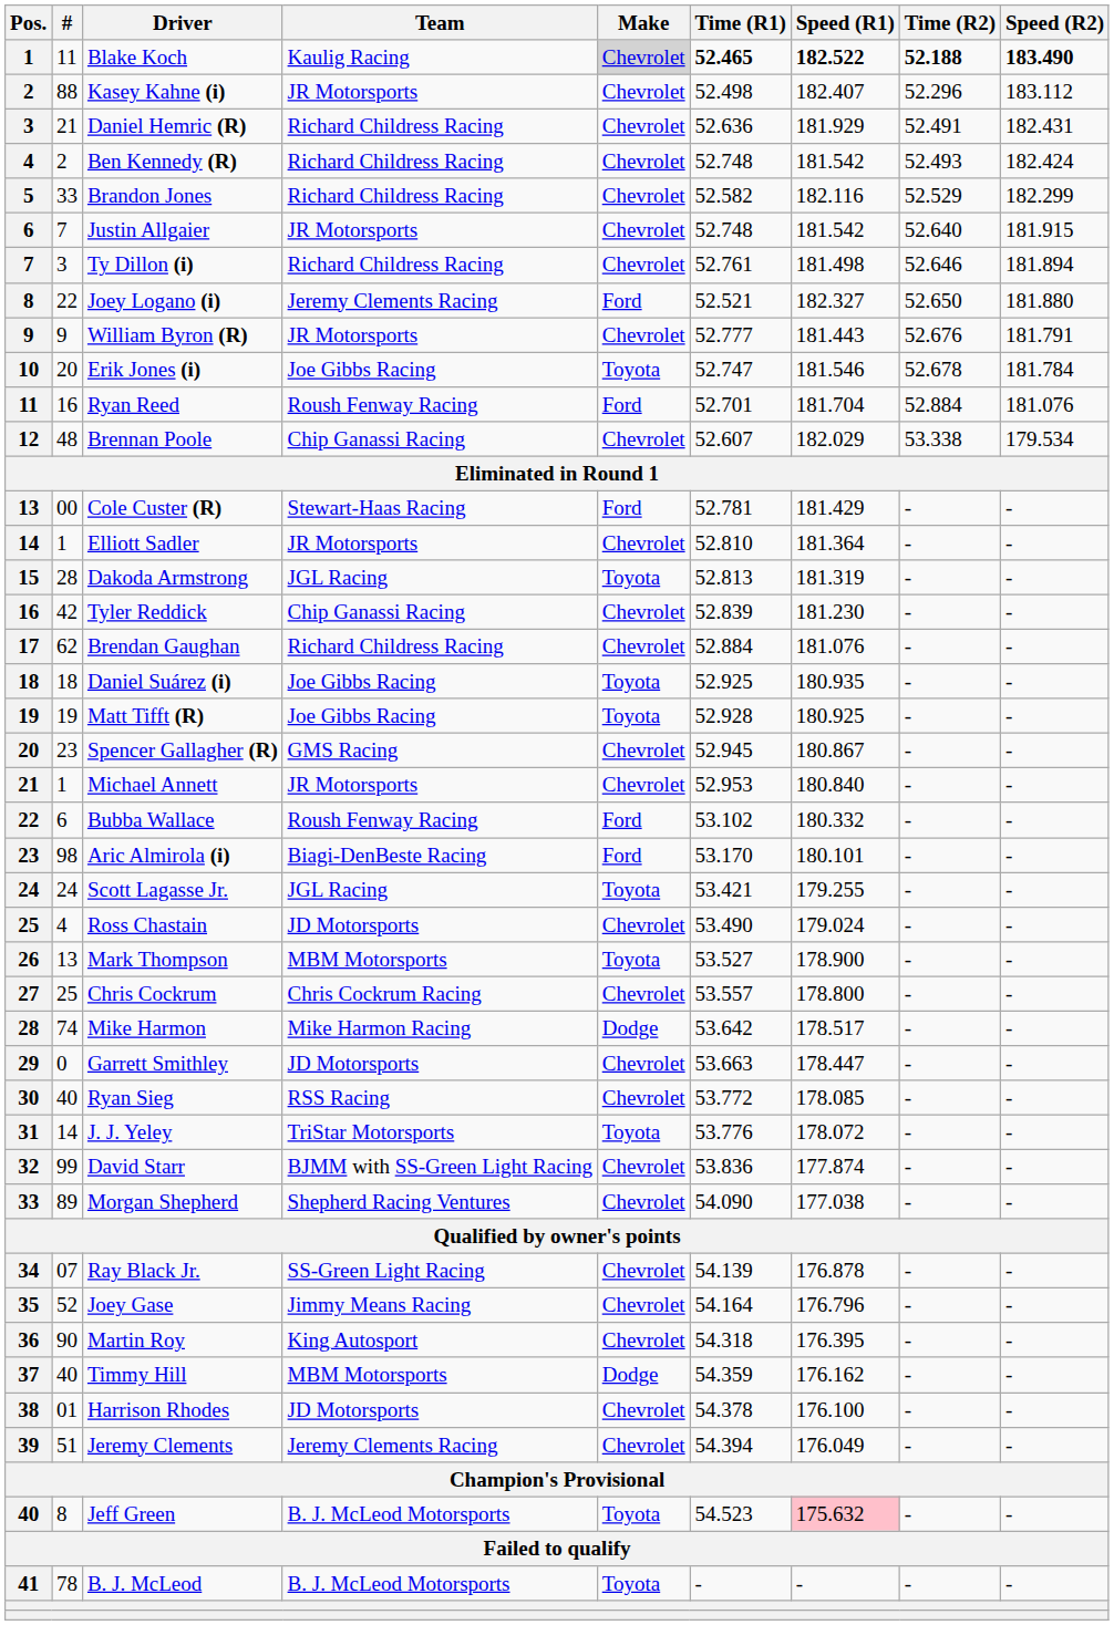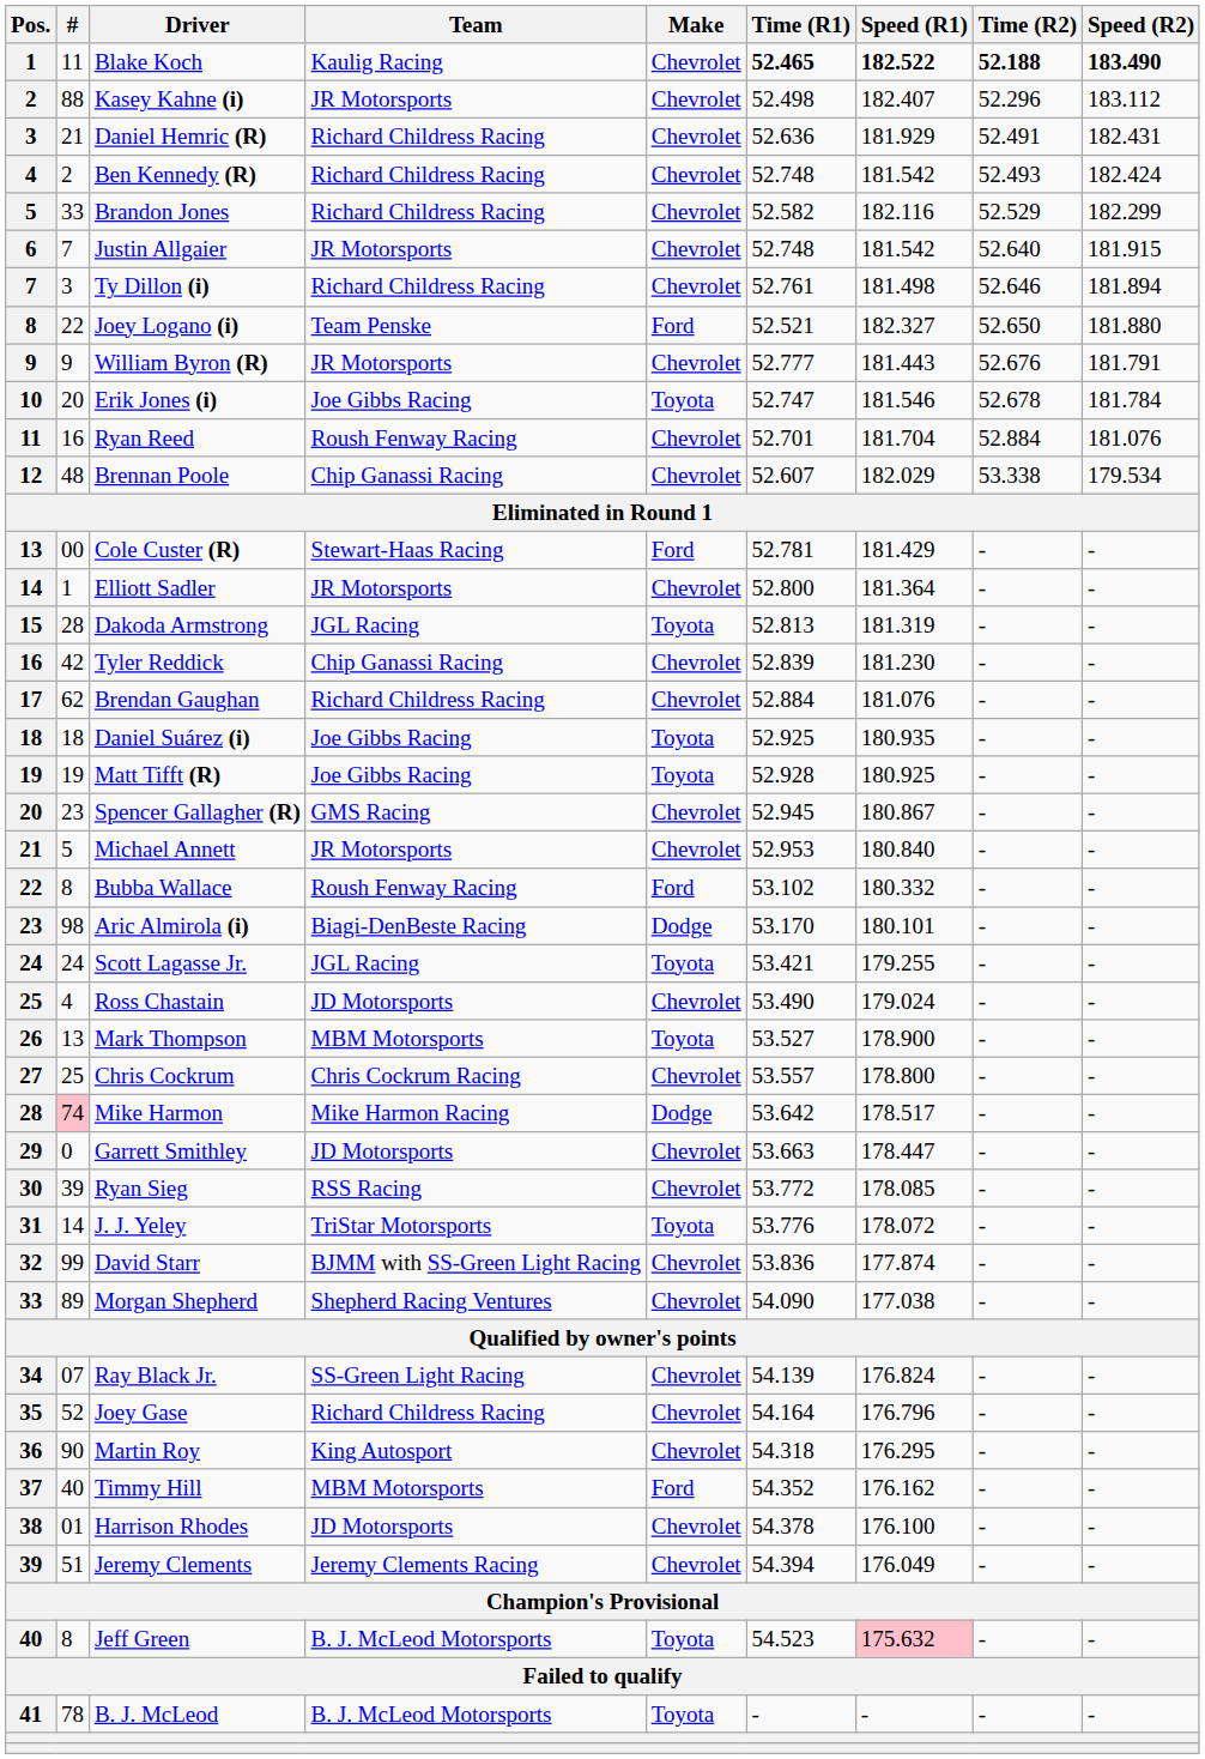 <table class="wikitable" style="font-size:95%">
 <tr>
 <th>Pos.</th>
 <th>#</th>
 <th>Driver</th>
 <th>Team</th>
 <th>Make</th>
 <th>Time (R1)</th>
 <th>Speed (R1)</th>
 <th>Time (R2)</th>
 <th>Speed (R2)</th>
 </tr>
 <tr>
 <th>1</th>
 <td>11</td>
 <td><a href='#'>Blake Koch</a></td>
 <td><a href='#'>Kaulig Racing</a></td>
-<td style="background: lightgrey;"><a href='#'>Chevrolet</a></td>
+<td><a href='#'>Chevrolet</a></td>
 <td><strong>52.465</strong></td>
 <td><strong>182.522</strong></td>
 <td><strong>52.188</strong></td>
 <td><strong>183.490</strong></td>
 </tr>
 <tr>
 <th>2</th>
 <td>88</td>
 <td><a href='#'>Kasey Kahne</a> <strong>(i)</strong></td>
 <td><a href='#'>JR Motorsports</a></td>
 <td><a href='#'>Chevrolet</a></td>
 <td>52.498</td>
 <td>182.407</td>
 <td>52.296</td>
 <td>183.112</td>
 </tr>
 <tr>
 <th>3</th>
 <td>21</td>
 <td><a href='#'>Daniel Hemric</a> <strong>(R)</strong></td>
 <td><a href='#'>Richard Childress Racing</a></td>
 <td><a href='#'>Chevrolet</a></td>
 <td>52.636</td>
 <td>181.929</td>
 <td>52.491</td>
 <td>182.431</td>
 </tr>
 <tr>
 <th>4</th>
 <td>2</td>
 <td><a href='#'>Ben Kennedy</a> <strong>(R)</strong></td>
 <td><a href='#'>Richard Childress Racing</a></td>
 <td><a href='#'>Chevrolet</a></td>
 <td>52.748</td>
 <td>181.542</td>
 <td>52.493</td>
 <td>182.424</td>
 </tr>
 <tr>
 <th>5</th>
 <td>33</td>
 <td><a href='#'>Brandon Jones</a></td>
 <td><a href='#'>Richard Childress Racing</a></td>
 <td><a href='#'>Chevrolet</a></td>
 <td>52.582</td>
 <td>182.116</td>
 <td>52.529</td>
 <td>182.299</td>
 </tr>
 <tr>
 <th>6</th>
 <td>7</td>
 <td><a href='#'>Justin Allgaier</a></td>
 <td><a href='#'>JR Motorsports</a></td>
 <td><a href='#'>Chevrolet</a></td>
 <td>52.748</td>
 <td>181.542</td>
 <td>52.640</td>
 <td>181.915</td>
 </tr>
 <tr>
 <th>7</th>
 <td>3</td>
 <td><a href='#'>Ty Dillon</a> <strong>(i)</strong></td>
 <td><a href='#'>Richard Childress Racing</a></td>
 <td><a href='#'>Chevrolet</a></td>
 <td>52.761</td>
 <td>181.498</td>
 <td>52.646</td>
 <td>181.894</td>
 </tr>
 <tr>
 <th>8</th>
 <td>22</td>
 <td><a href='#'>Joey Logano</a> <strong>(i)</strong></td>
-<td><a href='#'>Jeremy Clements Racing</a></td>
+<td><a href='#'>Team Penske</a></td>
 <td><a href='#'>Ford</a></td>
 <td>52.521</td>
 <td>182.327</td>
 <td>52.650</td>
 <td>181.880</td>
 </tr>
 <tr>
 <th>9</th>
 <td>9</td>
 <td><a href='#'>William Byron</a> <strong>(R)</strong></td>
 <td><a href='#'>JR Motorsports</a></td>
 <td><a href='#'>Chevrolet</a></td>
 <td>52.777</td>
 <td>181.443</td>
 <td>52.676</td>
 <td>181.791</td>
 </tr>
 <tr>
 <th>10</th>
 <td>20</td>
 <td><a href='#'>Erik Jones</a> <strong>(i)</strong></td>
 <td><a href='#'>Joe Gibbs Racing</a></td>
 <td><a href='#'>Toyota</a></td>
 <td>52.747</td>
 <td>181.546</td>
 <td>52.678</td>
 <td>181.784</td>
 </tr>
 <tr>
 <th>11</th>
 <td>16</td>
 <td><a href='#'>Ryan Reed</a></td>
 <td><a href='#'>Roush Fenway Racing</a></td>
-<td><a href='#'>Ford</a></td>
+<td><a href='#'>Chevrolet</a></td>
 <td>52.701</td>
 <td>181.704</td>
 <td>52.884</td>
 <td>181.076</td>
 </tr>
 <tr>
 <th>12</th>
 <td>48</td>
 <td><a href='#'>Brennan Poole</a></td>
 <td><a href='#'>Chip Ganassi Racing</a></td>
 <td><a href='#'>Chevrolet</a></td>
 <td>52.607</td>
 <td>182.029</td>
 <td>53.338</td>
 <td>179.534</td>
 </tr>
 <tr>
 <th colspan="9">Eliminated in Round 1</th>
 </tr>
 <tr>
 <th>13</th>
 <td>00</td>
 <td><a href='#'>Cole Custer</a> <strong>(R)</strong></td>
 <td><a href='#'>Stewart-Haas Racing</a></td>
 <td><a href='#'>Ford</a></td>
 <td>52.781</td>
 <td>181.429</td>
 <td>-</td>
 <td>-</td>
 </tr>
 <tr>
 <th>14</th>
 <td>1</td>
 <td><a href='#'>Elliott Sadler</a></td>
 <td><a href='#'>JR Motorsports</a></td>
 <td><a href='#'>Chevrolet</a></td>
-<td>52.810</td>
+<td>52.800</td>
 <td>181.364</td>
 <td>-</td>
 <td>-</td>
 </tr>
 <tr>
 <th>15</th>
 <td>28</td>
 <td><a href='#'>Dakoda Armstrong</a></td>
 <td><a href='#'>JGL Racing</a></td>
 <td><a href='#'>Toyota</a></td>
 <td>52.813</td>
 <td>181.319</td>
 <td>-</td>
 <td>-</td>
 </tr>
 <tr>
 <th>16</th>
 <td>42</td>
 <td><a href='#'>Tyler Reddick</a></td>
 <td><a href='#'>Chip Ganassi Racing</a></td>
 <td><a href='#'>Chevrolet</a></td>
 <td>52.839</td>
 <td>181.230</td>
 <td>-</td>
 <td>-</td>
 </tr>
 <tr>
 <th>17</th>
 <td>62</td>
 <td><a href='#'>Brendan Gaughan</a></td>
 <td><a href='#'>Richard Childress Racing</a></td>
 <td><a href='#'>Chevrolet</a></td>
 <td>52.884</td>
 <td>181.076</td>
 <td>-</td>
 <td>-</td>
 </tr>
 <tr>
 <th>18</th>
 <td>18</td>
 <td><a href='#'>Daniel Suárez</a> <strong>(i)</strong></td>
 <td><a href='#'>Joe Gibbs Racing</a></td>
 <td><a href='#'>Toyota</a></td>
 <td>52.925</td>
 <td>180.935</td>
 <td>-</td>
 <td>-</td>
 </tr>
 <tr>
 <th>19</th>
 <td>19</td>
 <td><a href='#'>Matt Tifft</a> <strong>(R)</strong></td>
 <td><a href='#'>Joe Gibbs Racing</a></td>
 <td><a href='#'>Toyota</a></td>
 <td>52.928</td>
 <td>180.925</td>
 <td>-</td>
 <td>-</td>
 </tr>
 <tr>
 <th>20</th>
 <td>23</td>
 <td><a href='#'>Spencer Gallagher</a> <strong>(R)</strong></td>
 <td><a href='#'>GMS Racing</a></td>
 <td><a href='#'>Chevrolet</a></td>
 <td>52.945</td>
 <td>180.867</td>
 <td>-</td>
 <td>-</td>
 </tr>
 <tr>
 <th>21</th>
-<td>1</td>
+<td>5</td>
 <td><a href='#'>Michael Annett</a></td>
 <td><a href='#'>JR Motorsports</a></td>
 <td><a href='#'>Chevrolet</a></td>
 <td>52.953</td>
 <td>180.840</td>
 <td>-</td>
 <td>-</td>
 </tr>
 <tr>
 <th>22</th>
-<td>6</td>
+<td>8</td>
 <td><a href='#'>Bubba Wallace</a></td>
 <td><a href='#'>Roush Fenway Racing</a></td>
 <td><a href='#'>Ford</a></td>
 <td>53.102</td>
 <td>180.332</td>
 <td>-</td>
 <td>-</td>
 </tr>
 <tr>
 <th>23</th>
 <td>98</td>
 <td><a href='#'>Aric Almirola</a> <strong>(i)</strong></td>
 <td><a href='#'>Biagi-DenBeste Racing</a></td>
-<td><a href='#'>Ford</a></td>
+<td><a href='#'>Dodge</a></td>
 <td>53.170</td>
 <td>180.101</td>
 <td>-</td>
 <td>-</td>
 </tr>
 <tr>
 <th>24</th>
 <td>24</td>
 <td><a href='#'>Scott Lagasse Jr.</a></td>
 <td><a href='#'>JGL Racing</a></td>
 <td><a href='#'>Toyota</a></td>
 <td>53.421</td>
 <td>179.255</td>
 <td>-</td>
 <td>-</td>
 </tr>
 <tr>
 <th>25</th>
 <td>4</td>
 <td><a href='#'>Ross Chastain</a></td>
 <td><a href='#'>JD Motorsports</a></td>
 <td><a href='#'>Chevrolet</a></td>
 <td>53.490</td>
 <td>179.024</td>
 <td>-</td>
 <td>-</td>
 </tr>
 <tr>
 <th>26</th>
 <td>13</td>
 <td><a href='#'>Mark Thompson</a></td>
 <td><a href='#'>MBM Motorsports</a></td>
 <td><a href='#'>Toyota</a></td>
 <td>53.527</td>
 <td>178.900</td>
 <td>-</td>
 <td>-</td>
 </tr>
 <tr>
 <th>27</th>
 <td>25</td>
 <td><a href='#'>Chris Cockrum</a></td>
 <td><a href='#'>Chris Cockrum Racing</a></td>
 <td><a href='#'>Chevrolet</a></td>
 <td>53.557</td>
 <td>178.800</td>
 <td>-</td>
 <td>-</td>
 </tr>
 <tr>
 <th>28</th>
-<td>74</td>
+<td style="background: pink;">74</td>
 <td><a href='#'>Mike Harmon</a></td>
 <td><a href='#'>Mike Harmon Racing</a></td>
 <td><a href='#'>Dodge</a></td>
 <td>53.642</td>
 <td>178.517</td>
 <td>-</td>
 <td>-</td>
 </tr>
 <tr>
 <th>29</th>
 <td>0</td>
 <td><a href='#'>Garrett Smithley</a></td>
 <td><a href='#'>JD Motorsports</a></td>
 <td><a href='#'>Chevrolet</a></td>
 <td>53.663</td>
 <td>178.447</td>
 <td>-</td>
 <td>-</td>
 </tr>
 <tr>
 <th>30</th>
-<td>40</td>
+<td>39</td>
 <td><a href='#'>Ryan Sieg</a></td>
 <td><a href='#'>RSS Racing</a></td>
 <td><a href='#'>Chevrolet</a></td>
 <td>53.772</td>
 <td>178.085</td>
 <td>-</td>
 <td>-</td>
 </tr>
 <tr>
 <th>31</th>
 <td>14</td>
 <td><a href='#'>J. J. Yeley</a></td>
 <td><a href='#'>TriStar Motorsports</a></td>
 <td><a href='#'>Toyota</a></td>
 <td>53.776</td>
 <td>178.072</td>
 <td>-</td>
 <td>-</td>
 </tr>
 <tr>
 <th>32</th>
 <td>99</td>
 <td><a href='#'>David Starr</a></td>
 <td><a href='#'>BJMM</a> with <a href='#'>SS-Green Light Racing</a></td>
 <td><a href='#'>Chevrolet</a></td>
 <td>53.836</td>
 <td>177.874</td>
 <td>-</td>
 <td>-</td>
 </tr>
 <tr>
 <th>33</th>
 <td>89</td>
 <td><a href='#'>Morgan Shepherd</a></td>
 <td><a href='#'>Shepherd Racing Ventures</a></td>
 <td><a href='#'>Chevrolet</a></td>
 <td>54.090</td>
 <td>177.038</td>
 <td>-</td>
 <td>-</td>
 </tr>
 <tr>
 <th colspan="9">Qualified by owner's points</th>
 </tr>
 <tr>
 <th>34</th>
 <td>07</td>
 <td><a href='#'>Ray Black Jr.</a></td>
 <td><a href='#'>SS-Green Light Racing</a></td>
 <td><a href='#'>Chevrolet</a></td>
 <td>54.139</td>
-<td>176.878</td>
+<td>176.824</td>
 <td>-</td>
 <td>-</td>
 </tr>
 <tr>
 <th>35</th>
 <td>52</td>
 <td><a href='#'>Joey Gase</a></td>
-<td><a href='#'>Jimmy Means Racing</a></td>
+<td><a href='#'>Richard Childress Racing</a></td>
 <td><a href='#'>Chevrolet</a></td>
 <td>54.164</td>
 <td>176.796</td>
 <td>-</td>
 <td>-</td>
 </tr>
 <tr>
 <th>36</th>
 <td>90</td>
 <td><a href='#'>Martin Roy</a></td>
 <td><a href='#'>King Autosport</a></td>
 <td><a href='#'>Chevrolet</a></td>
 <td>54.318</td>
-<td>176.395</td>
+<td>176.295</td>
 <td>-</td>
 <td>-</td>
 </tr>
 <tr>
 <th>37</th>
 <td>40</td>
 <td><a href='#'>Timmy Hill</a></td>
 <td><a href='#'>MBM Motorsports</a></td>
-<td><a href='#'>Dodge</a></td>
-<td>54.359</td>
+<td><a href='#'>Ford</a></td>
+<td>54.352</td>
 <td>176.162</td>
 <td>-</td>
 <td>-</td>
 </tr>
 <tr>
 <th>38</th>
 <td>01</td>
 <td><a href='#'>Harrison Rhodes</a></td>
 <td><a href='#'>JD Motorsports</a></td>
 <td><a href='#'>Chevrolet</a></td>
 <td>54.378</td>
 <td>176.100</td>
 <td>-</td>
 <td>-</td>
 </tr>
 <tr>
 <th>39</th>
 <td>51</td>
 <td><a href='#'>Jeremy Clements</a></td>
 <td><a href='#'>Jeremy Clements Racing</a></td>
 <td><a href='#'>Chevrolet</a></td>
 <td>54.394</td>
 <td>176.049</td>
 <td>-</td>
 <td>-</td>
 </tr>
 <tr>
 <th colspan="9">Champion's Provisional</th>
 </tr>
 <tr>
 <th>40</th>
 <td>8</td>
 <td><a href='#'>Jeff Green</a></td>
 <td><a href='#'>B. J. McLeod Motorsports</a></td>
 <td><a href='#'>Toyota</a></td>
 <td>54.523</td>
 <td style="background: pink;">175.632</td>
 <td>-</td>
 <td>-</td>
 </tr>
 <tr>
 <th colspan="9">Failed to qualify</th>
 </tr>
 <tr>
 <th>41</th>
 <td>78</td>
 <td><a href='#'>B. J. McLeod</a></td>
 <td><a href='#'>B. J. McLeod Motorsports</a></td>
 <td><a href='#'>Toyota</a></td>
 <td>-</td>
 <td>-</td>
 <td>-</td>
 <td>-</td>
 </tr>
 <tr>
 <th colspan="9"></th>
 </tr>
 <tr>
 <th colspan="9"></th>
 </tr>
 </table>
